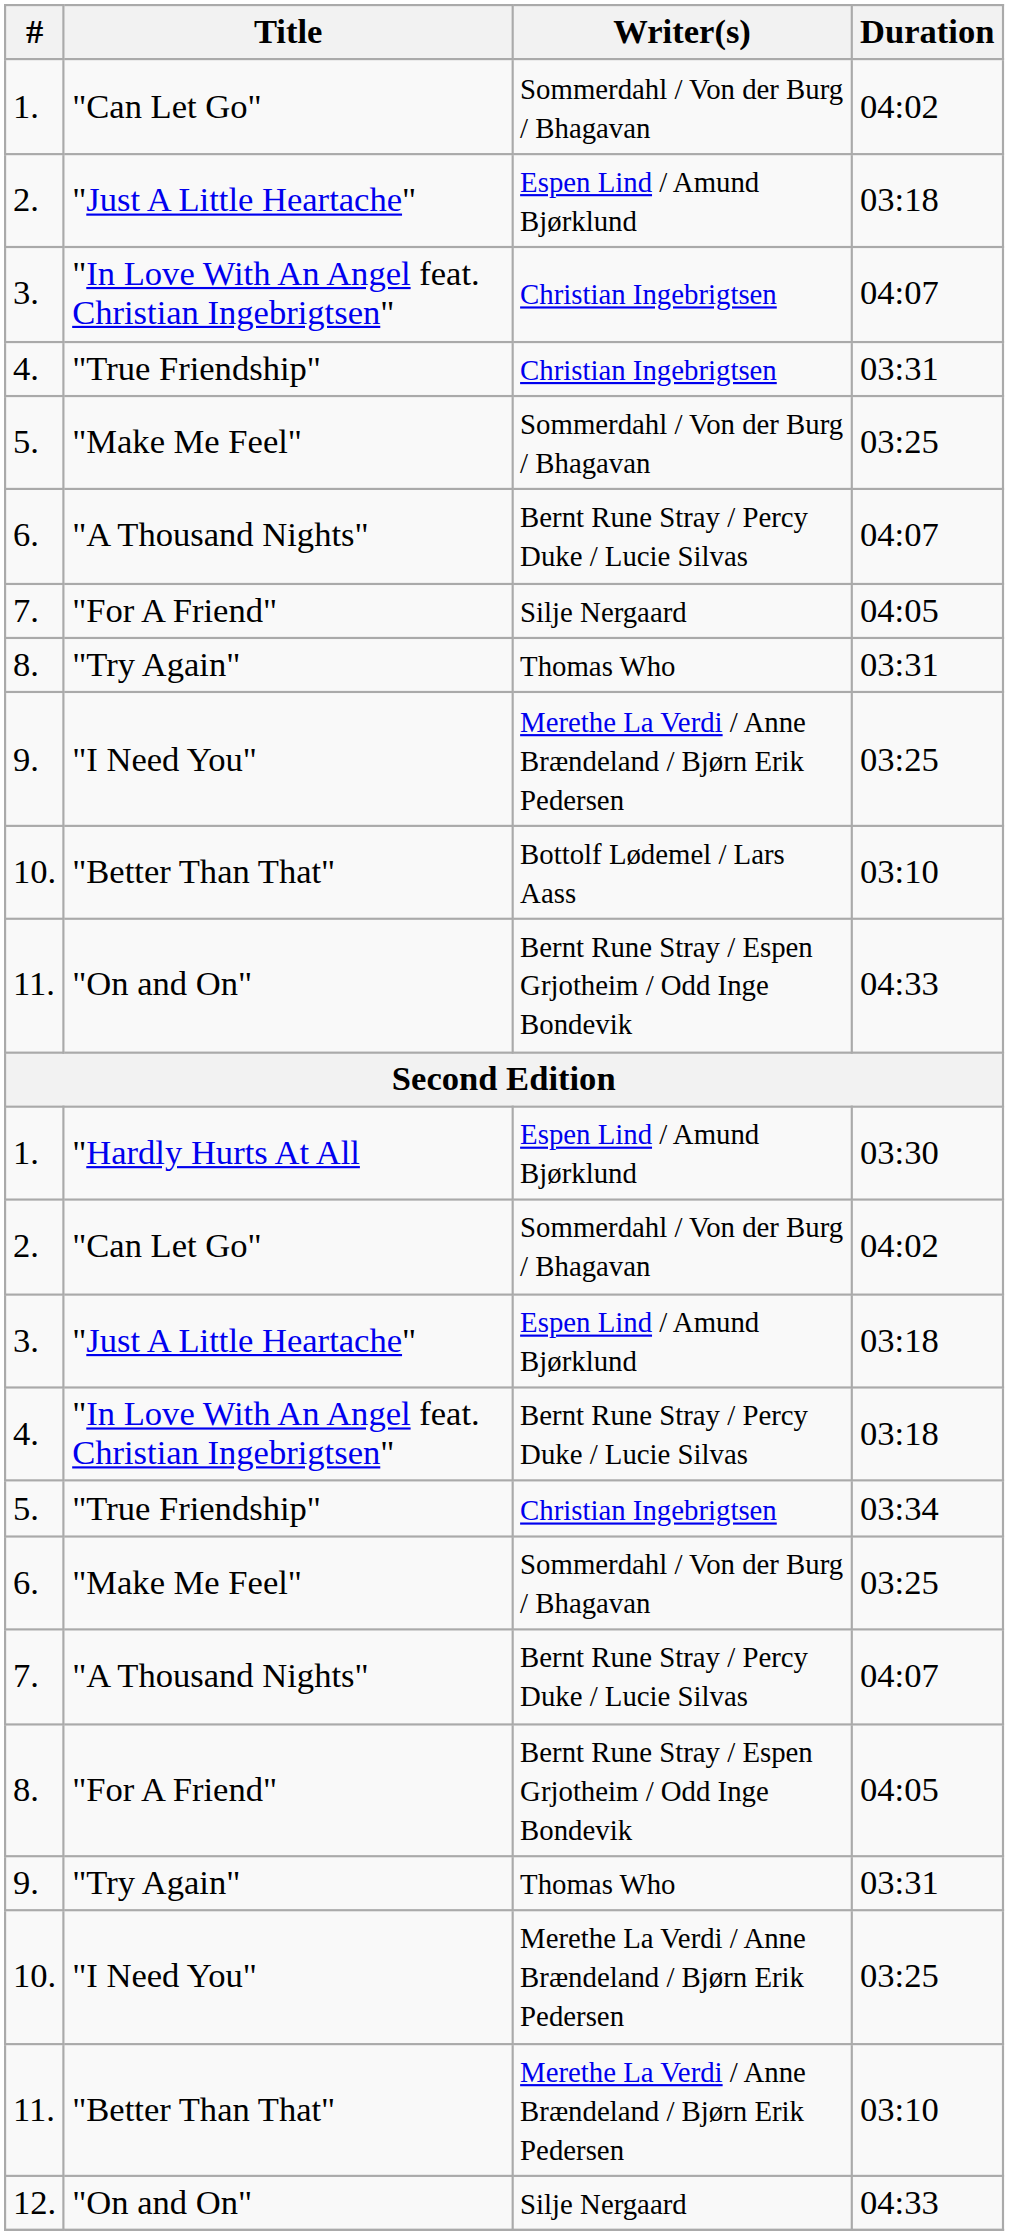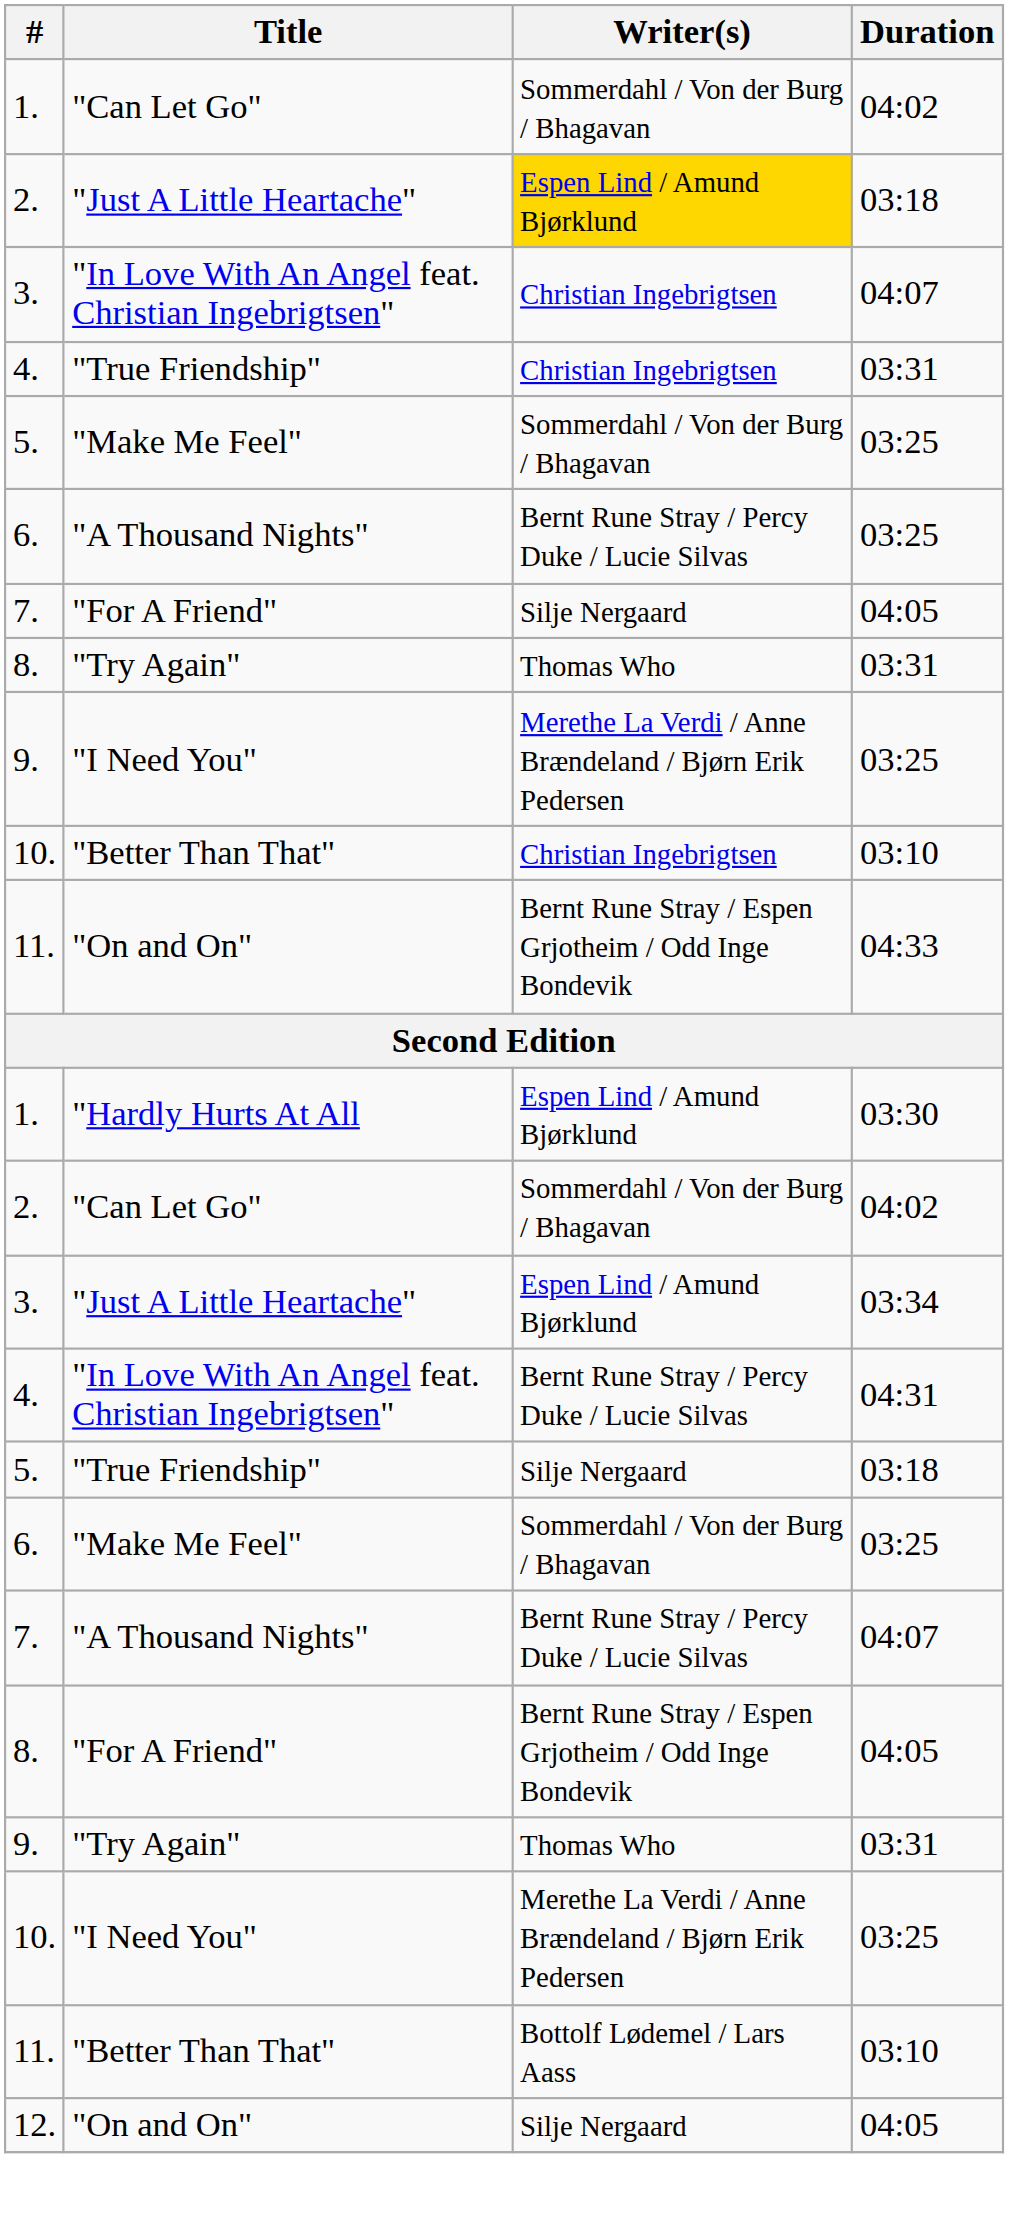 <table class="wikitable">
 <tr>
 <th width="20">#</th>
 <th width="200">Title</th>
 <th width="150">Writer(s)</th>
 <th>Duration</th>
 </tr>
 <tr>
 <td>1.</td>
 <td>"Can Let Go"</td>
 <td><small>Sommerdahl / Von der Burg / Bhagavan</small></td>
 <td>04:02</td>
 </tr>
 <tr>
 <td>2.</td>
 <td>"<a href='#'>Just A Little Heartache</a>"</td>
-<td><small><a href='#'>Espen Lind</a> / Amund Bjørklund</small></td>
+<td style="background: gold;"><small><a href='#'>Espen Lind</a> / Amund Bjørklund</small></td>
 <td>03:18</td>
 </tr>
 <tr>
 <td>3.</td>
 <td>"<a href='#'>In Love With An Angel</a> feat. <a href='#'>Christian Ingebrigtsen</a>"</td>
 <td><small><a href='#'>Christian Ingebrigtsen</a></small></td>
 <td>04:07</td>
 </tr>
 <tr>
 <td>4.</td>
 <td>"True Friendship"</td>
 <td><small><a href='#'>Christian Ingebrigtsen</a></small></td>
 <td>03:31</td>
 </tr>
 <tr>
 <td>5.</td>
 <td>"Make Me Feel"</td>
 <td><small>Sommerdahl / Von der Burg / Bhagavan</small></td>
 <td>03:25</td>
 </tr>
 <tr>
 <td>6.</td>
 <td>"A Thousand Nights"</td>
 <td><small>Bernt Rune Stray / Percy Duke / Lucie Silvas</small></td>
-<td>04:07</td>
+<td>03:25</td>
 </tr>
 <tr>
 <td>7.</td>
 <td>"For A Friend"</td>
 <td><small>Silje Nergaard</small></td>
 <td>04:05</td>
 </tr>
 <tr>
 <td>8.</td>
 <td>"Try Again"</td>
 <td><small>Thomas Who</small></td>
 <td>03:31</td>
 </tr>
 <tr>
 <td>9.</td>
 <td>"I Need You"</td>
 <td><small><a href='#'>Merethe La Verdi</a> / Anne Brændeland / Bjørn Erik Pedersen</small></td>
 <td>03:25</td>
 </tr>
 <tr>
 <td>10.</td>
 <td>"Better Than That"</td>
-<td><small>Bottolf Lødemel / Lars Aass</small></td>
+<td><small><a href='#'>Christian Ingebrigtsen</a></small></td>
 <td>03:10</td>
 </tr>
 <tr>
 <td>11.</td>
 <td>"On and On"</td>
 <td><small>Bernt Rune Stray / Espen Grjotheim / Odd Inge Bondevik</small></td>
 <td>04:33</td>
 </tr>
 <tr>
 <th colspan="4" bgcolor="#ebf5ff">Second Edition</th>
 </tr>
 <tr>
 <td>1.</td>
 <td>"<a href='#'>Hardly Hurts At All</a></td>
 <td><small><a href='#'>Espen Lind</a> / Amund Bjørklund</small></td>
 <td>03:30</td>
 </tr>
 <tr>
 <td>2.</td>
 <td>"Can Let Go"</td>
 <td><small>Sommerdahl / Von der Burg / Bhagavan</small></td>
 <td>04:02</td>
 </tr>
 <tr>
 <td>3.</td>
 <td>"<a href='#'>Just A Little Heartache</a>"</td>
 <td><small><a href='#'>Espen Lind</a> / Amund Bjørklund</small></td>
-<td>03:18</td>
+<td>03:34</td>
 </tr>
 <tr>
 <td>4.</td>
 <td>"<a href='#'>In Love With An Angel</a> feat. <a href='#'>Christian Ingebrigtsen</a>"</td>
 <td><small>Bernt Rune Stray / Percy Duke / Lucie Silvas</small></td>
-<td>03:18</td>
+<td>04:31</td>
 </tr>
 <tr>
 <td>5.</td>
 <td>"True Friendship"</td>
-<td><small><a href='#'>Christian Ingebrigtsen</a></small></td>
-<td>03:34</td>
+<td><small>Silje Nergaard</small></td>
+<td>03:18</td>
 </tr>
 <tr>
 <td>6.</td>
 <td>"Make Me Feel"</td>
 <td><small>Sommerdahl / Von der Burg / Bhagavan</small></td>
 <td>03:25</td>
 </tr>
 <tr>
 <td>7.</td>
 <td>"A Thousand Nights"</td>
 <td><small>Bernt Rune Stray / Percy Duke / Lucie Silvas</small></td>
 <td>04:07</td>
 </tr>
 <tr>
 <td>8.</td>
 <td>"For A Friend"</td>
 <td><small>Bernt Rune Stray / Espen Grjotheim / Odd Inge Bondevik</small></td>
 <td>04:05</td>
 </tr>
 <tr>
 <td>9.</td>
 <td>"Try Again"</td>
 <td><small>Thomas Who</small></td>
 <td>03:31</td>
 </tr>
 <tr>
 <td>10.</td>
 <td>"I Need You"</td>
 <td><small>Merethe La Verdi / Anne Brændeland / Bjørn Erik Pedersen</small></td>
 <td>03:25</td>
 </tr>
 <tr>
 <td>11.</td>
 <td>"Better Than That"</td>
-<td><small><a href='#'>Merethe La Verdi</a> / Anne Brændeland / Bjørn Erik Pedersen</small></td>
+<td><small>Bottolf Lødemel / Lars Aass</small></td>
 <td>03:10</td>
 </tr>
 <tr>
 <td>12.</td>
 <td>"On and On"</td>
 <td><small>Silje Nergaard</small></td>
-<td>04:33</td>
+<td>04:05</td>
 </tr>
 <tr>
 </tr>
 </table>
